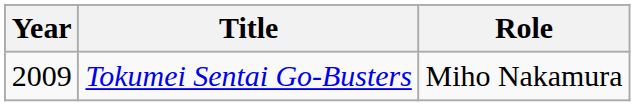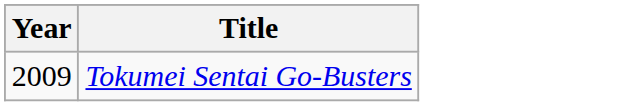 <table class="wikitable">
 <tr>
 <th>Year</th>
 <th>Title</th>
-<th>Role</th>
 </tr>
 <tr>
 <td>2009</td>
 <td><em><a href='#'>Tokumei Sentai Go-Busters</a></em></td>
-<td>Miho Nakamura</td>
 </tr>
 </table>
